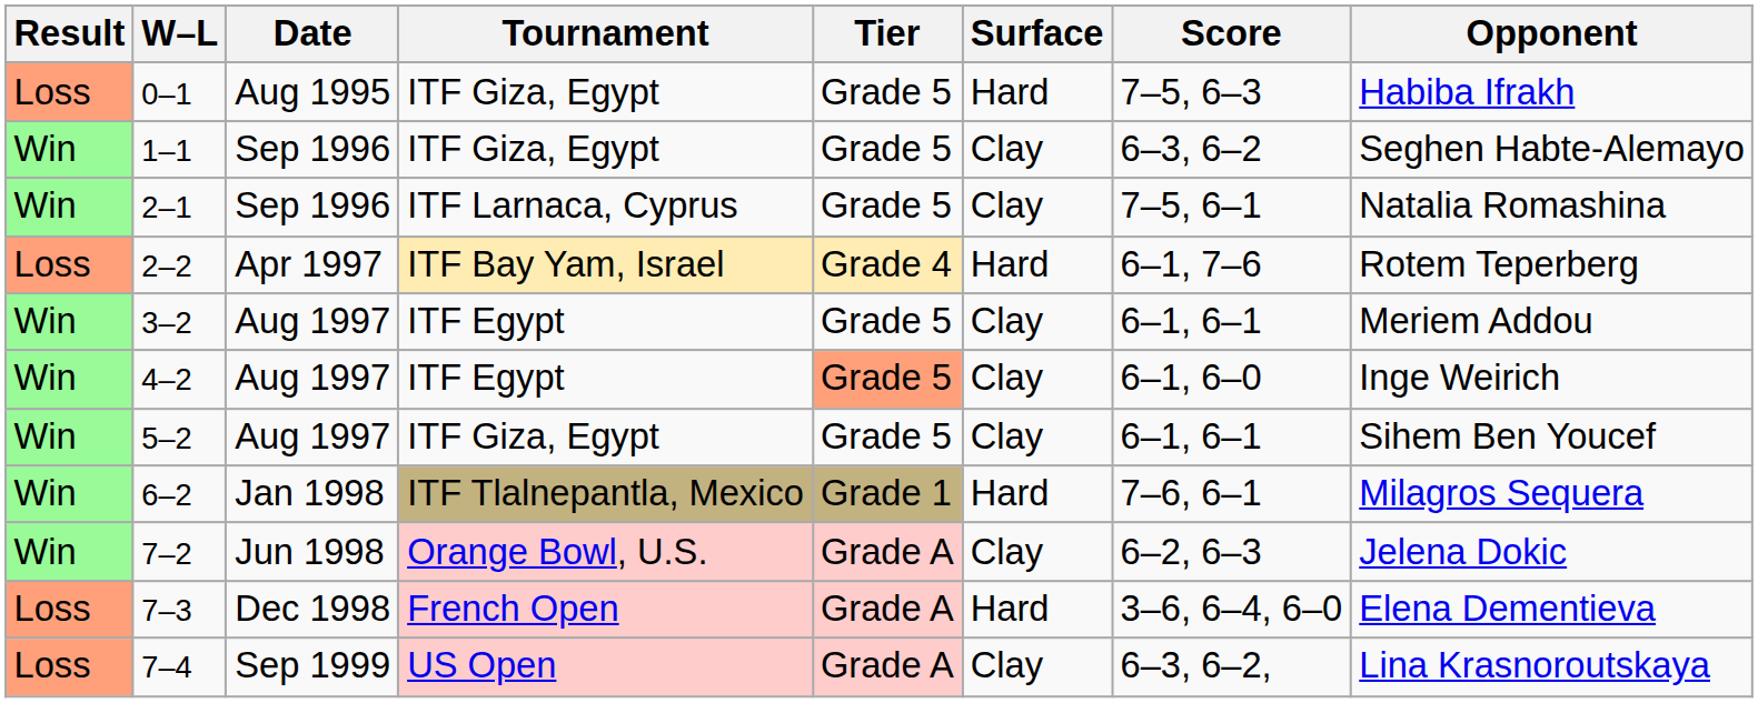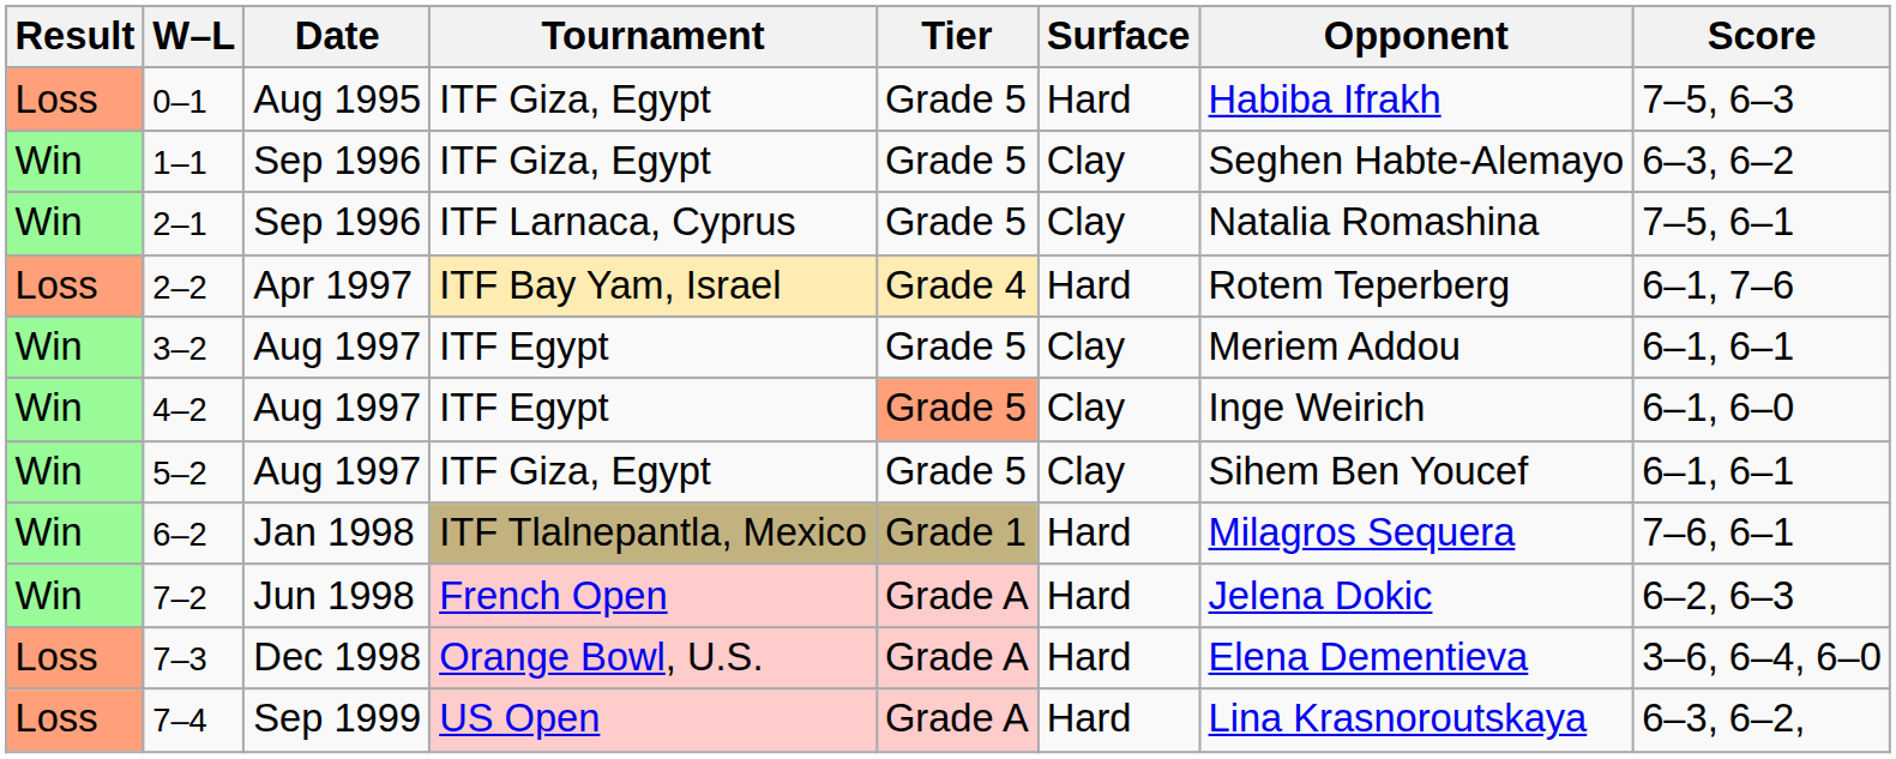 <table class="sortable wikitable">
 <tr>
 <th>Result</th>
 <th class=unsortable>W–L</th>
 <th>Date</th>
 <th>Tournament</th>
 <th>Tier</th>
 <th>Surface</th>
+<th>Opponent</th>
 <th class=unsortable>Score</th>
-<th>Opponent</th>
 </tr>
 <tr>
 <td bgcolor=#ffa07a>Loss</td>
 <td><small>0–1</small></td>
 <td>Aug 1995</td>
 <td>ITF Giza, Egypt</td>
 <td>Grade 5</td>
 <td>Hard</td>
+<td> <a href='#'>Habiba Ifrakh</a></td>
 <td>7–5, 6–3</td>
-<td> <a href='#'>Habiba Ifrakh</a></td>
 </tr>
 <tr>
 <td bgcolor=#98fb98>Win</td>
 <td><small>1–1</small></td>
 <td>Sep 1996</td>
 <td>ITF Giza, Egypt</td>
 <td>Grade 5</td>
 <td>Clay</td>
+<td> Seghen Habte-Alemayo</td>
 <td>6–3, 6–2</td>
-<td> Seghen Habte-Alemayo</td>
 </tr>
 <tr>
 <td bgcolor=#98fb98>Win</td>
 <td><small>2–1</small></td>
 <td>Sep 1996</td>
 <td>ITF Larnaca, Cyprus</td>
 <td>Grade 5</td>
 <td>Clay</td>
+<td> Natalia Romashina</td>
 <td>7–5, 6–1</td>
-<td> Natalia Romashina</td>
 </tr>
 <tr>
 <td bgcolor=#ffa07a>Loss</td>
 <td><small>2–2</small></td>
 <td>Apr 1997</td>
 <td bgcolor=ffecb2>ITF Bay Yam, Israel</td>
 <td bgcolor=ffecb2>Grade 4</td>
 <td>Hard</td>
+<td> Rotem Teperberg</td>
 <td>6–1, 7–6</td>
-<td> Rotem Teperberg</td>
 </tr>
 <tr>
 <td bgcolor=#98fb98>Win</td>
 <td><small>3–2</small></td>
 <td>Aug 1997</td>
 <td>ITF Egypt</td>
 <td>Grade 5</td>
 <td>Clay</td>
+<td> Meriem Addou</td>
 <td>6–1, 6–1</td>
-<td> Meriem Addou</td>
 </tr>
 <tr>
 <td bgcolor=#98fb98>Win</td>
 <td><small>4–2</small></td>
 <td>Aug 1997</td>
 <td>ITF Egypt</td>
 <td style="background: lightsalmon;">Grade 5</td>
 <td>Clay</td>
+<td> Inge Weirich</td>
 <td>6–1, 6–0</td>
-<td> Inge Weirich</td>
 </tr>
 <tr>
 <td bgcolor=#98fb98>Win</td>
 <td><small>5–2</small></td>
 <td>Aug 1997</td>
 <td>ITF Giza, Egypt</td>
 <td>Grade 5</td>
 <td>Clay</td>
+<td> Sihem Ben Youcef</td>
 <td>6–1, 6–1</td>
-<td> Sihem Ben Youcef</td>
 </tr>
 <tr>
 <td bgcolor=#98fb98>Win</td>
 <td><small>6–2</small></td>
 <td>Jan 1998</td>
 <td bgcolor=#c2b280>ITF Tlalnepantla, Mexico</td>
 <td bgcolor=#c2b280>Grade 1</td>
 <td>Hard</td>
+<td> <a href='#'>Milagros Sequera</a></td>
 <td>7–6, 6–1</td>
-<td> <a href='#'>Milagros Sequera</a></td>
 </tr>
 <tr>
 <td bgcolor=#98fb98>Win</td>
 <td><small>7–2</small></td>
 <td>Jun 1998</td>
-<td bgcolor=#fcc><a href='#'>Orange Bowl</a>, U.S.</td>
+<td bgcolor=#fcc><a href='#'>French Open</a></td>
 <td bgcolor=#fcc>Grade A</td>
-<td>Clay</td>
+<td>Hard</td>
+<td> <a href='#'>Jelena Dokic</a></td>
 <td>6–2, 6–3</td>
-<td> <a href='#'>Jelena Dokic</a></td>
 </tr>
 <tr>
 <td bgcolor=#ffa07a>Loss</td>
 <td><small>7–3</small></td>
 <td>Dec 1998</td>
-<td bgcolor=#fcc><a href='#'>French Open</a></td>
+<td bgcolor=#fcc><a href='#'>Orange Bowl</a>, U.S.</td>
 <td bgcolor=#fcc>Grade A</td>
 <td>Hard</td>
+<td> <a href='#'>Elena Dementieva</a></td>
 <td>3–6, 6–4, 6–0</td>
-<td> <a href='#'>Elena Dementieva</a></td>
 </tr>
 <tr>
 <td bgcolor=#ffa07a>Loss</td>
 <td><small>7–4</small></td>
 <td>Sep 1999</td>
 <td bgcolor=#fcc><a href='#'>US Open</a></td>
 <td bgcolor=#fcc>Grade A</td>
-<td>Clay</td>
+<td>Hard</td>
+<td> <a href='#'>Lina Krasnoroutskaya</a></td>
 <td>6–3, 6–2,</td>
-<td> <a href='#'>Lina Krasnoroutskaya</a></td>
 </tr>
 </table>
